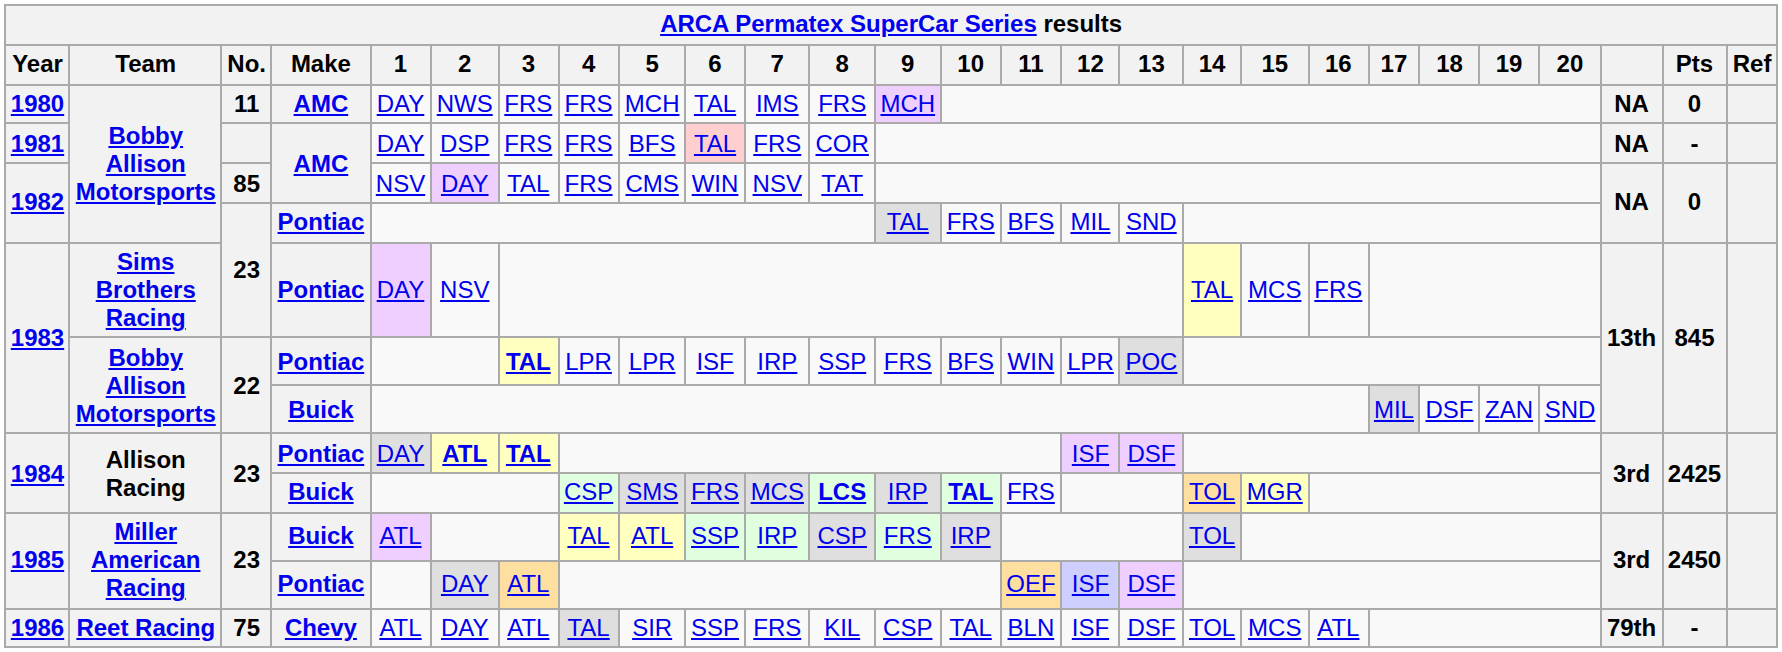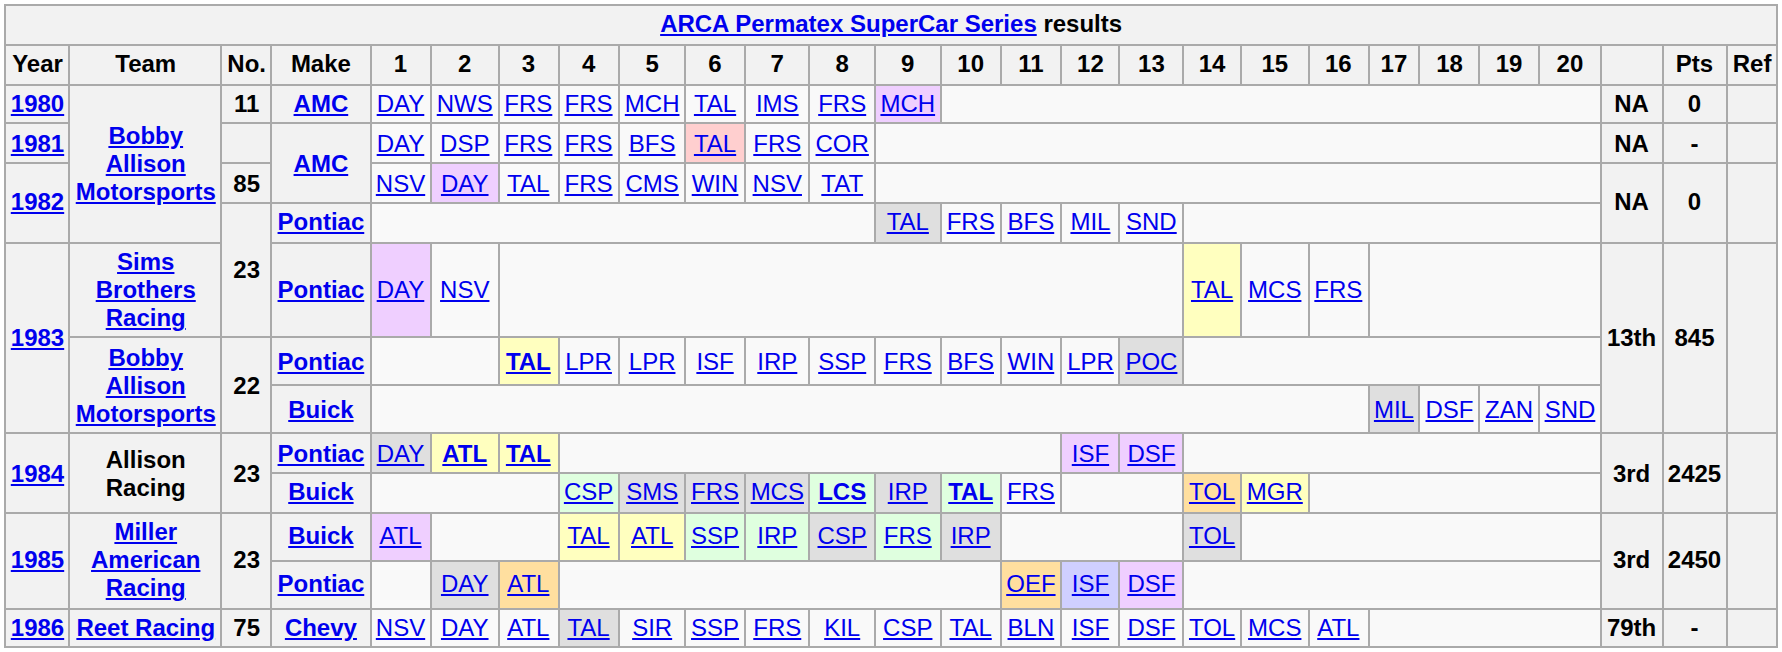 <table class="wikitable" style="text-align:center; font-size:75%">
 <tr>
 <th colspan=45><a href='#'>ARCA Permatex SuperCar Series</a> results</th>
 </tr>
 <tr>
 <th>Year</th>
 <th>Team</th>
 <th>No.</th>
 <th>Make</th>
 <th>1</th>
 <th>2</th>
 <th>3</th>
 <th>4</th>
 <th>5</th>
 <th>6</th>
 <th>7</th>
 <th>8</th>
 <th>9</th>
 <th>10</th>
 <th>11</th>
 <th>12</th>
 <th>13</th>
 <th>14</th>
 <th>15</th>
 <th>16</th>
 <th>17</th>
 <th>18</th>
 <th>19</th>
 <th>20</th>
 <th></th>
 <th>Pts</th>
 <th>Ref</th>
 </tr>
 <tr>
 <th><a href='#'>1980</a></th>
 <th rowspan=4><a href='#'>Bobby Allison Motorsports</a></th>
 <th>11</th>
 <th><a href='#'>AMC</a></th>
 <td><a href='#'>DAY</a></td>
 <td><a href='#'>NWS</a></td>
 <td><a href='#'>FRS</a></td>
 <td><a href='#'>FRS</a></td>
 <td><a href='#'>MCH</a></td>
 <td><a href='#'>TAL</a></td>
 <td><a href='#'>IMS</a></td>
 <td><a href='#'>FRS</a></td>
 <td style="background:#EFCFFF;"><a href='#'>MCH</a><br></td>
 <td colspan=11></td>
 <th>NA</th>
 <th>0</th>
 <th></th>
 </tr>
 <tr>
 <th><a href='#'>1981</a></th>
 <th></th>
 <th rowspan=2><a href='#'>AMC</a></th>
 <td><a href='#'>DAY</a></td>
 <td><a href='#'>DSP</a></td>
 <td><a href='#'>FRS</a></td>
 <td><a href='#'>FRS</a></td>
 <td><a href='#'>BFS</a></td>
 <td style="background:#FFCFCF;"><a href='#'>TAL</a><br></td>
 <td><a href='#'>FRS</a></td>
 <td><a href='#'>COR</a></td>
 <td colspan=12></td>
 <th>NA</th>
 <th>-</th>
 <th></th>
 </tr>
 <tr>
 <th rowspan=2><a href='#'>1982</a></th>
 <th>85</th>
 <td><a href='#'>NSV</a></td>
 <td style="background:#EFCFFF;"><a href='#'>DAY</a><br></td>
 <td><a href='#'>TAL</a></td>
 <td><a href='#'>FRS</a></td>
 <td><a href='#'>CMS</a></td>
 <td><a href='#'>WIN</a></td>
 <td><a href='#'>NSV</a></td>
 <td><a href='#'>TAT</a></td>
 <td colspan=12></td>
 <th rowspan=2>NA</th>
 <th rowspan=2>0</th>
 <th rowspan=2></th>
 </tr>
 <tr>
 <th rowspan=2>23</th>
 <th><a href='#'>Pontiac</a></th>
 <td colspan=8></td>
 <td style="background:#DFDFDF;"><a href='#'>TAL</a><br></td>
 <td><a href='#'>FRS</a></td>
 <td><a href='#'>BFS</a></td>
 <td><a href='#'>MIL</a></td>
 <td><a href='#'>SND</a></td>
 <td colspan=7></td>
 </tr>
 <tr>
 <th rowspan=3><a href='#'>1983</a></th>
 <th><a href='#'>Sims Brothers Racing</a></th>
 <th><a href='#'>Pontiac</a></th>
 <td style="background:#EFCFFF;"><a href='#'>DAY</a><br></td>
 <td><a href='#'>NSV</a></td>
 <td colspan=11></td>
 <td style="background:#FFFFBF;"><a href='#'>TAL</a><br></td>
 <td><a href='#'>MCS</a></td>
 <td><a href='#'>FRS</a></td>
 <td colspan=4></td>
 <th rowspan=3>13th</th>
 <th rowspan=3>845</th>
 <th rowspan=3></th>
 </tr>
 <tr>
 <th rowspan=2><a href='#'>Bobby Allison Motorsports</a></th>
 <th rowspan=2>22</th>
 <th><a href='#'>Pontiac</a></th>
 <td colspan=2></td>
 <td style="background:#FFFFBF;"><strong><a href='#'>TAL</a></strong><br></td>
 <td><a href='#'>LPR</a></td>
 <td><a href='#'>LPR</a></td>
 <td><a href='#'>ISF</a></td>
 <td><a href='#'>IRP</a></td>
 <td><a href='#'>SSP</a></td>
 <td><a href='#'>FRS</a></td>
 <td><a href='#'>BFS</a></td>
 <td><a href='#'>WIN</a></td>
 <td><a href='#'>LPR</a></td>
 <td style="background:#DFDFDF;"><a href='#'>POC</a><br></td>
 <td colspan=7></td>
 </tr>
 <tr>
 <th><a href='#'>Buick</a></th>
 <td colspan=16></td>
 <td style="background:#DFDFDF;"><a href='#'>MIL</a><br></td>
 <td><a href='#'>DSF</a></td>
 <td><a href='#'>ZAN</a></td>
 <td><a href='#'>SND</a></td>
 </tr>
 <tr>
 <th rowspan=2><a href='#'>1984</a></th>
 <th rowspan=2>Allison Racing</th>
 <th rowspan=2>23</th>
 <th><a href='#'>Pontiac</a></th>
 <td style="background:#DFDFDF;"><a href='#'>DAY</a><br></td>
 <td style="background:#FFFFBF;"><strong><a href='#'>ATL</a></strong><br></td>
 <td style="background:#FFFFBF;"><strong><a href='#'>TAL</a></strong><br></td>
 <td colspan=8></td>
 <td style="background:#EFCFFF;"><a href='#'>ISF</a><br></td>
 <td style="background:#EFCFFF;"><a href='#'>DSF</a><br></td>
 <td colspan=7></td>
 <th rowspan=2>3rd</th>
 <th rowspan=2>2425</th>
 <th rowspan=2></th>
 </tr>
 <tr>
 <th><a href='#'>Buick</a></th>
 <td colspan=3></td>
 <td style="background:#DFFFDF;"><a href='#'>CSP</a><br></td>
 <td style="background:#DFDFDF;"><a href='#'>SMS</a><br></td>
 <td style="background:#DFDFDF;"><a href='#'>FRS</a><br></td>
 <td style="background:#DFDFDF;"><a href='#'>MCS</a><br></td>
 <td style="background:#DFFFDF;"><strong><a href='#'>LCS</a></strong><br></td>
 <td style="background:#DFDFDF;"><a href='#'>IRP</a><br></td>
 <td style="background:#DFFFDF;"><strong><a href='#'>TAL</a></strong><br></td>
 <td><a href='#'>FRS</a></td>
 <td colspan=2></td>
 <td style="background:#FFDF9F;"><a href='#'>TOL</a><br></td>
 <td style="background:#FFFFBF;"><a href='#'>MGR</a><br></td>
 <td colspan=5></td>
 </tr>
 <tr>
 <th rowspan=2><a href='#'>1985</a></th>
 <th rowspan=2><a href='#'>Miller American Racing</a></th>
 <th rowspan=2>23</th>
 <th><a href='#'>Buick</a></th>
 <td style="background:#EFCFFF;"><a href='#'>ATL</a><br></td>
 <td colspan=2></td>
 <td style="background:#FFFFBF;"><a href='#'>TAL</a><br></td>
 <td style="background:#FFFFBF;"><a href='#'>ATL</a><br></td>
 <td style="background:#DFFFDF;"><a href='#'>SSP</a><br></td>
 <td style="background:#DFFFDF;"><a href='#'>IRP</a><br></td>
 <td style="background:#DFDFDF;"><a href='#'>CSP</a><br></td>
 <td style="background:#DFFFDF;"><a href='#'>FRS</a><br></td>
 <td style="background:#DFDFDF;"><a href='#'>IRP</a><br></td>
 <td colspan=3></td>
 <td style="background:#DFDFDF;"><a href='#'>TOL</a><br></td>
 <td colspan=6></td>
 <th rowspan=2>3rd</th>
 <th rowspan=2>2450</th>
 <th rowspan=2></th>
 </tr>
 <tr>
 <th><a href='#'>Pontiac</a></th>
 <td></td>
 <td style="background:#DFDFDF;"><a href='#'>DAY</a><br></td>
 <td style="background:#FFDF9F;"><a href='#'>ATL</a><br></td>
 <td colspan=7></td>
 <td style="background:#FFDF9F;"><a href='#'>OEF</a><br></td>
 <td style="background:#CFCFFF;"><a href='#'>ISF</a><br></td>
 <td style="background:#EFCFFF;"><a href='#'>DSF</a><br></td>
 <td colspan=7></td>
 </tr>
 <tr>
 <th><a href='#'>1986</a></th>
 <th><a href='#'>Reet Racing</a></th>
 <th>75</th>
 <th><a href='#'>Chevy</a></th>
-<td><a href='#'>ATL</a></td>
+<td><a href='#'>NSV</a></td>
 <td><a href='#'>DAY</a></td>
 <td><a href='#'>ATL</a></td>
 <td style="background:#DFDFDF;"><a href='#'>TAL</a><br></td>
 <td><a href='#'>SIR</a></td>
 <td><a href='#'>SSP</a></td>
 <td><a href='#'>FRS</a></td>
 <td><a href='#'>KIL</a></td>
 <td><a href='#'>CSP</a></td>
 <td><a href='#'>TAL</a></td>
 <td><a href='#'>BLN</a></td>
 <td><a href='#'>ISF</a></td>
 <td><a href='#'>DSF</a></td>
 <td><a href='#'>TOL</a></td>
 <td><a href='#'>MCS</a></td>
 <td><a href='#'>ATL</a></td>
 <td colspan=4></td>
 <th>79th</th>
 <th>-</th>
 <th></th>
 </tr>
 </table>
